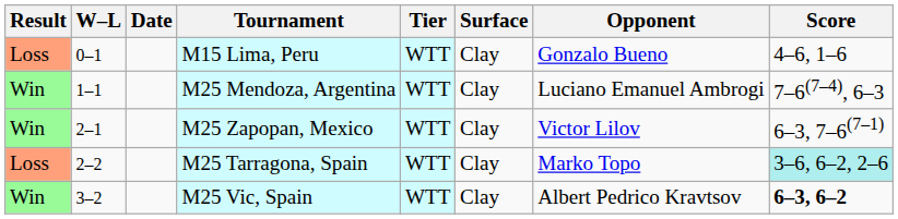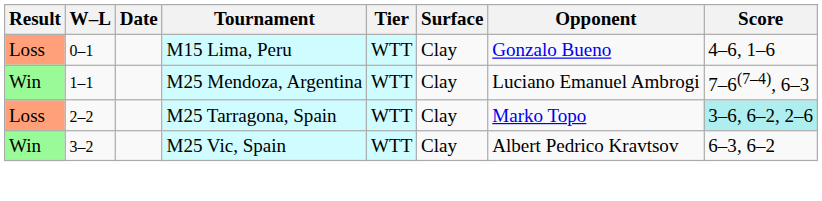 <table class="sortable wikitable">
 <tr>
 <th>Result</th>
 <th class="unsortable">W–L</th>
 <th>Date</th>
 <th>Tournament</th>
 <th>Tier</th>
 <th>Surface</th>
 <th>Opponent</th>
 <th class="unsortable">Score</th>
 </tr>
 <tr>
 <td bgcolor=ffa07a>Loss</td>
 <td><small>0–1</small></td>
 <td></td>
 <td style="background:#cffcff;">M15 Lima, Peru</td>
 <td style="background:#cffcff;">WTT</td>
 <td>Clay</td>
 <td> <a href='#'>Gonzalo Bueno</a></td>
 <td>4–6, 1–6</td>
 </tr>
 <tr>
 <td bgcolor=98fb98>Win</td>
 <td><small>1–1</small></td>
 <td></td>
 <td style="background:#cffcff;">M25 Mendoza, Argentina</td>
 <td style="background:#cffcff;">WTT</td>
 <td>Clay</td>
 <td> Luciano Emanuel Ambrogi</td>
 <td>7–6<sup>(7–4)</sup>, 6–3</td>
 </tr>
 <tr>
-<td bgcolor=98fb98>Win</td>
-<td><small>2–1</small></td>
-<td></td>
-<td style="background:#cffcff;">M25 Zapopan, Mexico</td>
-<td style="background:#cffcff;">WTT</td>
-<td>Clay</td>
-<td> <a href='#'>Victor Lilov</a></td>
-<td>6–3, 7–6<sup>(7–1)</sup></td>
-</tr>
-<tr>
 <td bgcolor=ffa07a>Loss</td>
 <td><small>2–2</small></td>
 <td></td>
 <td style="background:#cffcff;">M25 Tarragona, Spain</td>
 <td style="background:#cffcff;">WTT</td>
 <td>Clay</td>
 <td> <a href='#'>Marko Topo</a></td>
 <td style="background: paleturquoise;">3–6, 6–2, 2–6</td>
 </tr>
 <tr>
 <td bgcolor=98fb98>Win</td>
 <td><small>3–2</small></td>
 <td></td>
 <td style="background:#cffcff;">M25 Vic, Spain</td>
 <td style="background:#cffcff;">WTT</td>
 <td>Clay</td>
 <td> Albert Pedrico Kravtsov</td>
-<td><strong>6–3, 6–2</strong></td>
+<td>6–3, 6–2</td>
 </tr>
 </table>
